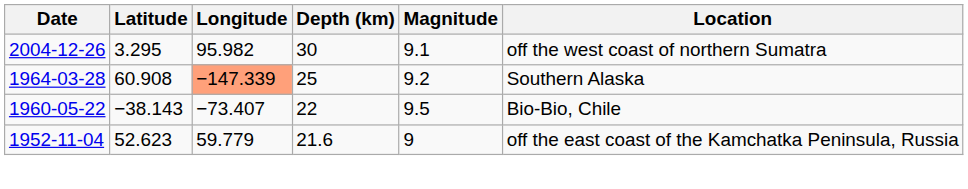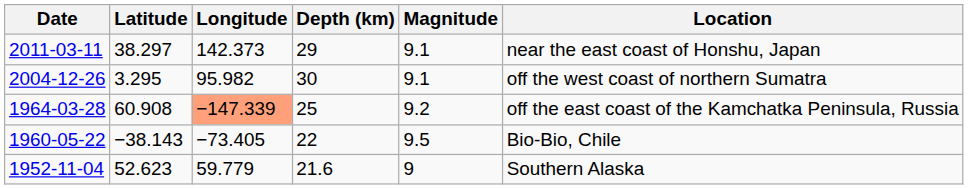 <table class="wikitable">
 <tr>
 <th>Date</th>
 <th>Latitude</th>
 <th>Longitude</th>
 <th>Depth (km)</th>
 <th>Magnitude</th>
 <th>Location</th>
+</tr>
+<tr>
+<td><a href='#'>2011-03-11</a></td>
+<td>38.297</td>
+<td>142.373</td>
+<td>29</td>
+<td>9.1</td>
+<td>near the east coast of Honshu, Japan</td>
 </tr>
 <tr>
 <td><a href='#'>2004-12-26</a></td>
 <td>3.295</td>
 <td>95.982</td>
 <td>30</td>
 <td>9.1</td>
 <td>off the west coast of northern Sumatra</td>
 </tr>
 <tr>
 <td><a href='#'>1964-03-28</a></td>
 <td>60.908</td>
 <td style="background: lightsalmon;">−147.339</td>
 <td>25</td>
 <td>9.2</td>
-<td>Southern Alaska</td>
+<td>off the east coast of the Kamchatka Peninsula, Russia</td>
 </tr>
 <tr>
 <td><a href='#'>1960-05-22</a></td>
 <td>−38.143</td>
-<td>−73.407</td>
+<td>−73.405</td>
 <td>22</td>
 <td>9.5</td>
 <td>Bio-Bio, Chile</td>
 </tr>
 <tr>
 <td><a href='#'>1952-11-04</a></td>
 <td>52.623</td>
 <td>59.779</td>
 <td>21.6</td>
 <td>9</td>
-<td>off the east coast of the Kamchatka Peninsula, Russia</td>
+<td>Southern Alaska</td>
 </tr>
 </table>
